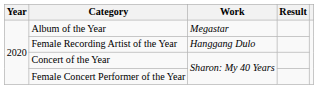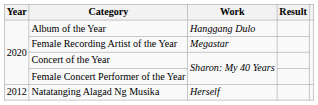 <table class="wikitable sortable">
 <tr>
 <th>Year</th>
 <th>Category</th>
 <th>Work</th>
 <th>Result</th>
 <th></th>
 </tr>
 <tr>
 <td rowspan="4">2020</td>
 <td>Album of the Year</td>
-<td><em>Megastar</em></td>
+<td><em>Hanggang Dulo</em></td>
 <td></td>
 <td rowspan="4"></td>
 </tr>
 <tr>
 <td>Female Recording Artist of the Year</td>
-<td><em>Hanggang Dulo</em></td>
+<td><em>Megastar</em></td>
 <td></td>
 </tr>
 <tr>
 <td>Concert of the Year</td>
 <td rowspan="2"><em>Sharon: My 40 Years</em></td>
 <td></td>
 </tr>
 <tr>
 <td>Female Concert Performer of the Year</td>
 <td></td>
 </tr>
+<tr>
+<td>2012</td>
+<td>Natatanging Alagad Ng Musika</td>
+<td><em>Herself</em></td>
+<td></td>
+<td></td>
+</tr>
 </table>
